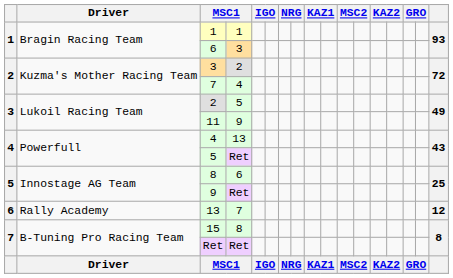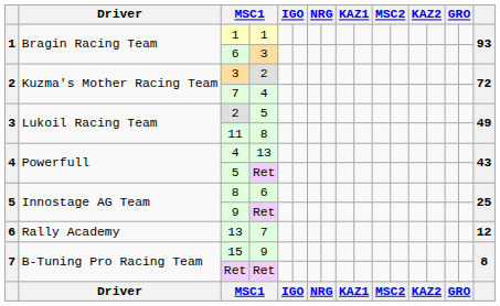 <table align=left| class="wikitable" style="font-size: 85%; text-align: center">
 <tr valign="top">
 <th valign="middle"></th>
 <th valign="middle">Driver</th>
 <th colspan=2><a href='#'>MSC1</a></th>
 <th colspan=2><a href='#'>IGO</a></th>
 <th colspan=2><a href='#'>NRG</a></th>
 <th colspan=2><a href='#'>KAZ1</a></th>
 <th colspan=2><a href='#'>MSC2</a></th>
 <th colspan=2><a href='#'>KAZ2</a></th>
 <th colspan=2><a href='#'>GRO</a></th>
 <th valign="middle"></th>
 </tr>
 <tr>
 <th rowspan="2">1</th>
 <td rowspan="2" align=left>Bragin Racing Team</td>
 <td style="background:#ffffbf;">1</td>
 <td style="background:#ffffbf;">1</td>
 <td></td>
 <td></td>
 <td></td>
 <td></td>
 <td></td>
 <td></td>
 <td></td>
 <td></td>
 <td></td>
 <td></td>
 <td></td>
 <td></td>
 <th rowspan="2">93</th>
 </tr>
 <tr>
 <td style="background:#dfffdf;">6</td>
 <td style="background:#ffdf9f;">3</td>
 <td></td>
 <td></td>
 <td></td>
 <td></td>
 <td></td>
 <td></td>
 <td></td>
 <td></td>
 <td></td>
 <td></td>
 <td></td>
 <td></td>
 </tr>
 <tr>
 <th rowspan="2">2</th>
 <td rowspan="2" align=left>Kuzma's Mother Racing Team</td>
 <td style="background:#ffdf9f;">3</td>
 <td style="background:#dfdfdf;">2</td>
 <td></td>
 <td></td>
 <td></td>
 <td></td>
 <td></td>
 <td></td>
 <td></td>
 <td></td>
 <td></td>
 <td></td>
 <td></td>
 <td></td>
 <th rowspan="2">72</th>
 </tr>
 <tr>
 <td style="background:#dfffdf;">7</td>
 <td style="background:#dfffdf;">4</td>
 <td></td>
 <td></td>
 <td></td>
 <td></td>
 <td></td>
 <td></td>
 <td></td>
 <td></td>
 <td></td>
 <td></td>
 <td></td>
 <td></td>
 </tr>
 <tr>
 <th rowspan="2">3</th>
 <td rowspan="2" align=left>Lukoil Racing Team</td>
 <td style="background:#dfdfdf;">2</td>
 <td style="background:#dfffdf;">5</td>
 <td></td>
 <td></td>
 <td></td>
 <td></td>
 <td></td>
 <td></td>
 <td></td>
 <td></td>
 <td></td>
 <td></td>
 <td></td>
 <td></td>
 <th rowspan="2">49</th>
 </tr>
 <tr>
 <td style="background:#dfffdf;">11</td>
-<td style="background:#dfffdf;">9</td>
+<td style="background:#dfffdf;">8</td>
 <td></td>
 <td></td>
 <td></td>
 <td></td>
 <td></td>
 <td></td>
 <td></td>
 <td></td>
 <td></td>
 <td></td>
 <td></td>
 <td></td>
 </tr>
 <tr>
 <th rowspan="2">4</th>
 <td rowspan="2" align=left>Powerfull</td>
 <td style="background:#dfffdf;">4</td>
 <td style="background:#dfffdf;">13</td>
 <td></td>
 <td></td>
 <td></td>
 <td></td>
 <td></td>
 <td></td>
 <td></td>
 <td></td>
 <td></td>
 <td></td>
 <td></td>
 <td></td>
 <th rowspan="2">43</th>
 </tr>
 <tr>
 <td style="background:#dfffdf;">5</td>
 <td style="background:#efcfff;">Ret</td>
 <td></td>
 <td></td>
 <td></td>
 <td></td>
 <td></td>
 <td></td>
 <td></td>
 <td></td>
 <td></td>
 <td></td>
 <td></td>
 <td></td>
 </tr>
 <tr>
 <th rowspan="2">5</th>
 <td rowspan="2" align=left>Innostage AG Team</td>
 <td style="background:#dfffdf;">8</td>
 <td style="background:#dfffdf;">6</td>
 <td></td>
 <td></td>
 <td></td>
 <td></td>
 <td></td>
 <td></td>
 <td></td>
 <td></td>
 <td></td>
 <td></td>
 <td></td>
 <td></td>
 <th rowspan="2">25</th>
 </tr>
 <tr>
 <td style="background:#dfffdf;">9</td>
 <td style="background:#efcfff;">Ret</td>
 <td></td>
 <td></td>
 <td></td>
 <td></td>
 <td></td>
 <td></td>
 <td></td>
 <td></td>
 <td></td>
 <td></td>
 <td></td>
 <td></td>
 </tr>
 <tr>
 <th rowspan="1">6</th>
 <td rowspan="1" align=left>Rally Academy</td>
 <td style="background:#dfffdf;">13</td>
 <td style="background:#dfffdf;">7</td>
 <td></td>
 <td></td>
 <td></td>
 <td></td>
 <td></td>
 <td></td>
 <td></td>
 <td></td>
 <td></td>
 <td></td>
 <td></td>
 <td></td>
 <th rowspan="1">12</th>
 </tr>
 <tr>
 <th rowspan="2">7</th>
 <td rowspan="2" align=left>B-Tuning Pro Racing Team</td>
 <td style="background:#dfffdf;">15</td>
-<td style="background:#dfffdf;">8</td>
+<td style="background:#dfffdf;">9</td>
 <td></td>
 <td></td>
 <td></td>
 <td></td>
 <td></td>
 <td></td>
 <td></td>
 <td></td>
 <td></td>
 <td></td>
 <td></td>
 <td></td>
 <th rowspan="2">8</th>
 </tr>
 <tr>
 <td style="background:#efcfff;">Ret</td>
 <td style="background:#efcfff;">Ret</td>
 <td></td>
 <td></td>
 <td></td>
 <td></td>
 <td></td>
 <td></td>
 <td></td>
 <td></td>
 <td></td>
 <td></td>
 <td></td>
 <td></td>
 </tr>
 <tr>
 <th valign="middle"></th>
 <th valign="middle">Driver</th>
 <th colspan=2><a href='#'>MSC1</a></th>
 <th colspan=2><a href='#'>IGO</a></th>
 <th colspan=2><a href='#'>NRG</a></th>
 <th colspan=2><a href='#'>KAZ1</a></th>
 <th colspan=2><a href='#'>MSC2</a></th>
 <th colspan=2><a href='#'>KAZ2</a></th>
 <th colspan=2><a href='#'>GRO</a></th>
 <th valign="middle"></th>
 </tr>
 </table>
